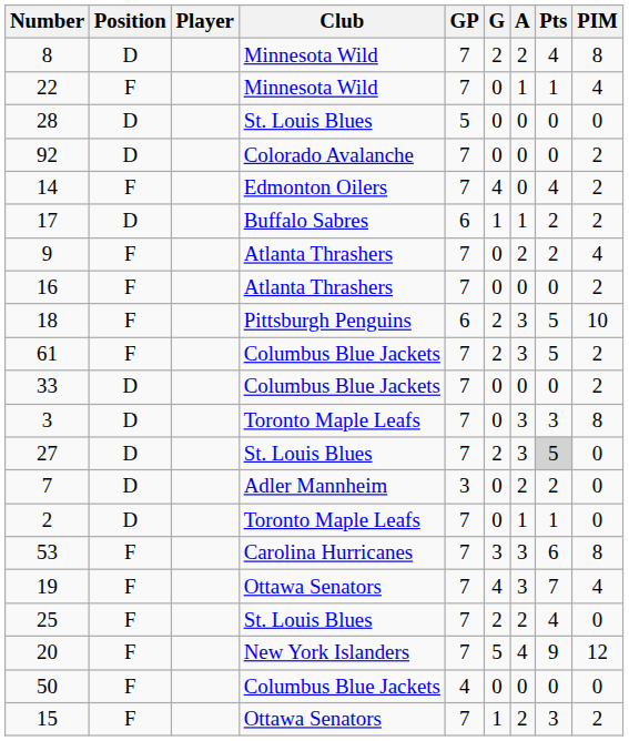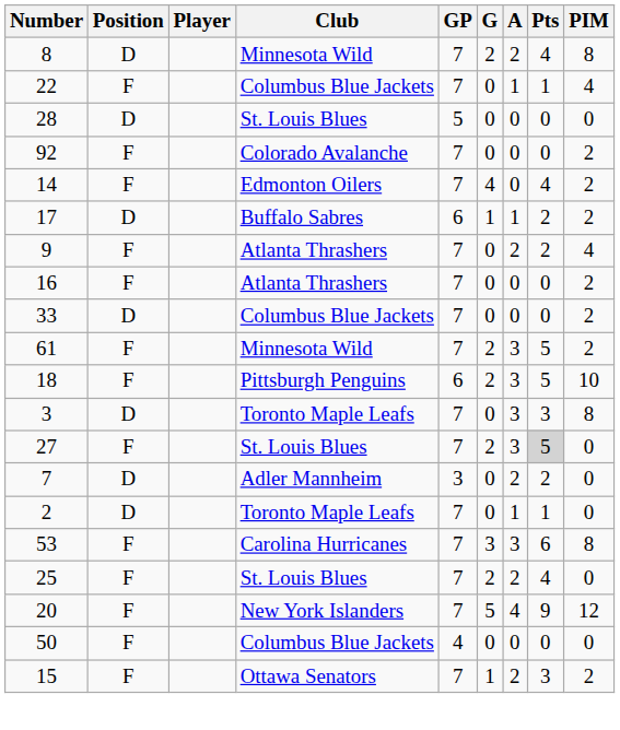 <table class="wikitable sortable" style="text-align: center;">
 <tr>
 <th scope="col">Number</th>
 <th scope="col">Position</th>
 <th scope="col">Player</th>
 <th scope="col">Club</th>
 <th scope="col">GP</th>
 <th scope="col">G</th>
 <th scope="col">A</th>
 <th scope="col">Pts</th>
 <th scope="col">PIM</th>
 </tr>
 <tr>
 <td>8</td>
 <td>D</td>
 <td scope="row" align=left></td>
 <td align=left><a href='#'>Minnesota Wild</a></td>
 <td>7</td>
 <td>2</td>
 <td>2</td>
 <td>4</td>
 <td>8</td>
 </tr>
 <tr>
 <td>22</td>
 <td>F</td>
 <td scope="row" align=left></td>
-<td align=left><a href='#'>Minnesota Wild</a></td>
+<td align=left><a href='#'>Columbus Blue Jackets</a></td>
 <td>7</td>
 <td>0</td>
 <td>1</td>
 <td>1</td>
 <td>4</td>
 </tr>
 <tr>
 <td>28</td>
 <td>D</td>
 <td scope="row" align=left></td>
 <td align=left><a href='#'>St. Louis Blues</a></td>
 <td>5</td>
 <td>0</td>
 <td>0</td>
 <td>0</td>
 <td>0</td>
 </tr>
 <tr>
 <td>92</td>
-<td>D</td>
+<td>F</td>
 <td scope="row" align=left></td>
 <td align=left><a href='#'>Colorado Avalanche</a></td>
 <td>7</td>
 <td>0</td>
 <td>0</td>
 <td>0</td>
 <td>2</td>
 </tr>
 <tr>
 <td>14</td>
 <td>F</td>
 <td scope="row" align=left></td>
 <td align=left><a href='#'>Edmonton Oilers</a></td>
 <td>7</td>
 <td>4</td>
 <td>0</td>
 <td>4</td>
 <td>2</td>
 </tr>
 <tr>
 <td>17</td>
 <td>D</td>
 <td scope="row" align=left></td>
 <td align=left><a href='#'>Buffalo Sabres</a></td>
 <td>6</td>
 <td>1</td>
 <td>1</td>
 <td>2</td>
 <td>2</td>
 </tr>
 <tr>
 <td>9</td>
 <td>F</td>
 <td scope="row" align=left></td>
 <td align=left><a href='#'>Atlanta Thrashers</a></td>
 <td>7</td>
 <td>0</td>
 <td>2</td>
 <td>2</td>
 <td>4</td>
 </tr>
 <tr>
 <td>16</td>
 <td>F</td>
 <td scope="row" align=left></td>
 <td align=left><a href='#'>Atlanta Thrashers</a></td>
 <td>7</td>
 <td>0</td>
 <td>0</td>
 <td>0</td>
 <td>2</td>
 </tr>
 <tr>
+<td>33</td>
+<td>D</td>
+<td scope="row" align=left></td>
+<td align=left><a href='#'>Columbus Blue Jackets</a></td>
+<td>7</td>
+<td>0</td>
+<td>0</td>
+<td>0</td>
+<td>2</td>
+</tr>
+<tr>
+<td>61</td>
+<td>F</td>
+<td scope="row" align=left></td>
+<td align=left><a href='#'>Minnesota Wild</a></td>
+<td>7</td>
+<td>2</td>
+<td>3</td>
+<td>5</td>
+<td>2</td>
+</tr>
+<tr>
 <td>18</td>
 <td>F</td>
 <td scope="row" align=left></td>
 <td align=left><a href='#'>Pittsburgh Penguins</a></td>
 <td>6</td>
 <td>2</td>
 <td>3</td>
 <td>5</td>
 <td>10</td>
-</tr>
-<tr>
-<td>61</td>
-<td>F</td>
-<td scope="row" align=left></td>
-<td align=left><a href='#'>Columbus Blue Jackets</a></td>
-<td>7</td>
-<td>2</td>
-<td>3</td>
-<td>5</td>
-<td>2</td>
-</tr>
-<tr>
-<td>33</td>
-<td>D</td>
-<td scope="row" align=left></td>
-<td align=left><a href='#'>Columbus Blue Jackets</a></td>
-<td>7</td>
-<td>0</td>
-<td>0</td>
-<td>0</td>
-<td>2</td>
 </tr>
 <tr>
 <td>3</td>
 <td>D</td>
 <td scope="row" align=left></td>
 <td align=left><a href='#'>Toronto Maple Leafs</a></td>
 <td>7</td>
 <td>0</td>
 <td>3</td>
 <td>3</td>
 <td>8</td>
 </tr>
 <tr>
 <td>27</td>
-<td>D</td>
+<td>F</td>
 <td scope="row" align=left></td>
 <td align=left><a href='#'>St. Louis Blues</a></td>
 <td>7</td>
 <td>2</td>
 <td>3</td>
 <td style="background: lightgrey;">5</td>
 <td>0</td>
 </tr>
 <tr>
 <td>7</td>
 <td>D</td>
 <td scope="row" align=left></td>
 <td align=left><a href='#'>Adler Mannheim</a></td>
 <td>3</td>
 <td>0</td>
 <td>2</td>
 <td>2</td>
 <td>0</td>
 </tr>
 <tr>
 <td>2</td>
 <td>D</td>
 <td scope="row" align=left></td>
 <td align=left><a href='#'>Toronto Maple Leafs</a></td>
 <td>7</td>
 <td>0</td>
 <td>1</td>
 <td>1</td>
 <td>0</td>
 </tr>
 <tr>
 <td>53</td>
 <td>F</td>
 <td scope="row" align=left></td>
 <td align=left><a href='#'>Carolina Hurricanes</a></td>
 <td>7</td>
 <td>3</td>
 <td>3</td>
 <td>6</td>
 <td>8</td>
-</tr>
-<tr>
-<td>19</td>
-<td>F</td>
-<td scope="row" align=left></td>
-<td align=left><a href='#'>Ottawa Senators</a></td>
-<td>7</td>
-<td>4</td>
-<td>3</td>
-<td>7</td>
-<td>4</td>
 </tr>
 <tr>
 <td>25</td>
 <td>F</td>
 <td scope="row" align=left></td>
 <td align=left><a href='#'>St. Louis Blues</a></td>
 <td>7</td>
 <td>2</td>
 <td>2</td>
 <td>4</td>
 <td>0</td>
 </tr>
 <tr>
 <td>20</td>
 <td>F</td>
 <td scope="row" align=left></td>
 <td align=left><a href='#'>New York Islanders</a></td>
 <td>7</td>
 <td>5</td>
 <td>4</td>
 <td>9</td>
 <td>12</td>
 </tr>
 <tr>
 <td>50</td>
 <td>F</td>
 <td scope="row" align=left></td>
 <td align=left><a href='#'>Columbus Blue Jackets</a></td>
 <td>4</td>
 <td>0</td>
 <td>0</td>
 <td>0</td>
 <td>0</td>
 </tr>
 <tr>
 <td>15</td>
 <td>F</td>
 <td scope="row" align=left></td>
 <td align=left><a href='#'>Ottawa Senators</a></td>
 <td>7</td>
 <td>1</td>
 <td>2</td>
 <td>3</td>
 <td>2</td>
 </tr>
 </table>
